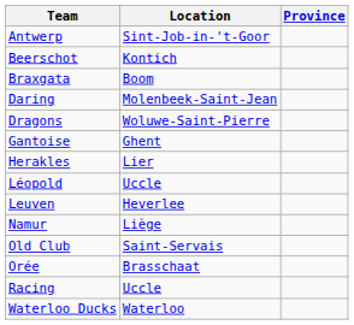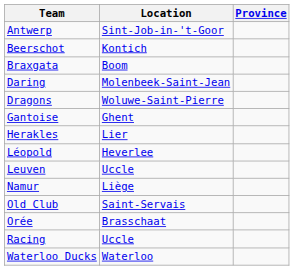 <table class="wikitable sortable">
 <tr>
 <th>Team</th>
 <th>Location</th>
 <th><a href='#'>Province</a></th>
 </tr>
 <tr>
 <td><a href='#'>Antwerp</a></td>
 <td><a href='#'>Sint-Job-in-'t-Goor</a></td>
 <td></td>
 </tr>
 <tr>
 <td><a href='#'>Beerschot</a></td>
 <td><a href='#'>Kontich</a></td>
 <td></td>
 </tr>
 <tr>
 <td><a href='#'>Braxgata</a></td>
 <td><a href='#'>Boom</a></td>
 <td></td>
 </tr>
 <tr>
 <td><a href='#'>Daring</a></td>
 <td><a href='#'>Molenbeek-Saint-Jean</a></td>
 <td></td>
 </tr>
 <tr>
 <td><a href='#'>Dragons</a></td>
 <td><a href='#'>Woluwe-Saint-Pierre</a></td>
 <td></td>
 </tr>
 <tr>
 <td><a href='#'>Gantoise</a></td>
 <td><a href='#'>Ghent</a></td>
 <td></td>
 </tr>
 <tr>
 <td><a href='#'>Herakles</a></td>
 <td><a href='#'>Lier</a></td>
 <td></td>
 </tr>
 <tr>
 <td><a href='#'>Léopold</a></td>
-<td><a href='#'>Uccle</a></td>
+<td><a href='#'>Heverlee</a></td>
 <td></td>
 </tr>
 <tr>
 <td><a href='#'>Leuven</a></td>
-<td><a href='#'>Heverlee</a></td>
+<td><a href='#'>Uccle</a></td>
 <td></td>
 </tr>
 <tr>
 <td><a href='#'>Namur</a></td>
 <td><a href='#'>Liège</a></td>
 <td></td>
 </tr>
 <tr>
 <td><a href='#'>Old Club</a></td>
 <td><a href='#'>Saint-Servais</a></td>
 <td></td>
 </tr>
 <tr>
 <td><a href='#'>Orée</a></td>
 <td><a href='#'>Brasschaat</a></td>
 <td></td>
 </tr>
 <tr>
 <td><a href='#'>Racing</a></td>
 <td><a href='#'>Uccle</a></td>
 <td></td>
 </tr>
 <tr>
 <td><a href='#'>Waterloo Ducks</a></td>
 <td><a href='#'>Waterloo</a></td>
 <td></td>
 </tr>
 </table>
